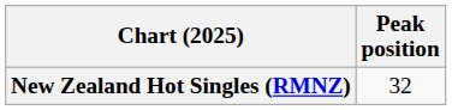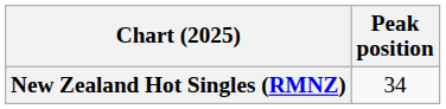 <table class="wikitable sortable plainrowheaders" style="text-align:center">
 <tr>
 <th scope="col">Chart (2025)</th>
 <th scope="col">Peak<br>position</th>
 </tr>
 <tr>
 <th scope="row">New Zealand Hot Singles (<a href='#'>RMNZ</a>)</th>
-<td>32</td>
+<td>34</td>
 </tr>
 </table>
